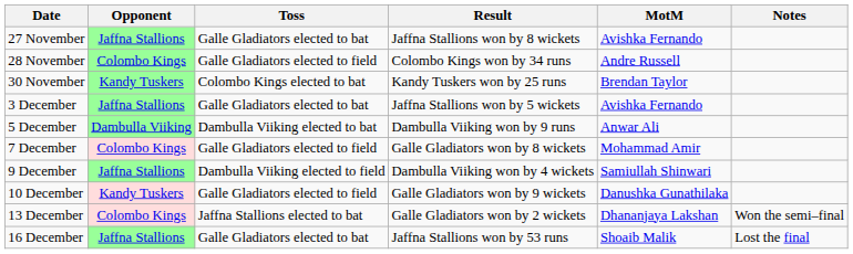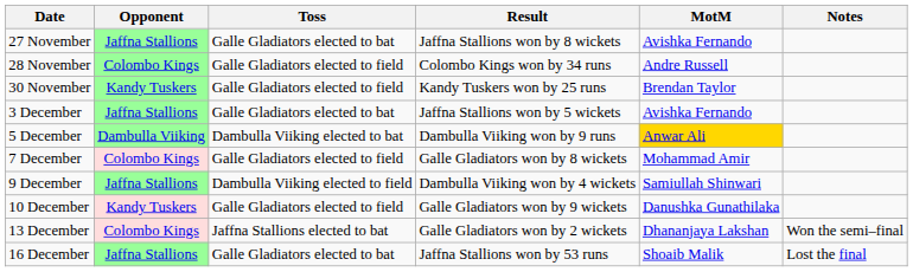 <table class="wikitable">
 <tr>
 <th>Date</th>
 <th>Opponent</th>
 <th>Toss</th>
 <th>Result</th>
 <th>MotM</th>
 <th>Notes</th>
 </tr>
 <tr>
 <td>27 November</td>
 <td style="background: #99FF99; text-align: center;"><a href='#'>Jaffna Stallions</a></td>
 <td>Galle Gladiators elected to bat</td>
 <td>Jaffna Stallions won by 8 wickets</td>
 <td><a href='#'>Avishka Fernando</a></td>
 <td></td>
 </tr>
 <tr>
 <td>28 November</td>
 <td style="background: #99FF99; text-align: center;"><a href='#'>Colombo Kings</a></td>
 <td>Galle Gladiators elected to field</td>
 <td>Colombo Kings won by 34 runs</td>
 <td><a href='#'>Andre Russell</a></td>
 <td></td>
 </tr>
 <tr>
 <td>30 November</td>
 <td style="background: #99FF99; text-align: center;"><a href='#'>Kandy Tuskers</a></td>
-<td>Colombo Kings elected to bat</td>
+<td>Galle Gladiators elected to field</td>
 <td>Kandy Tuskers won by 25 runs</td>
 <td><a href='#'>Brendan Taylor</a></td>
 <td></td>
 </tr>
 <tr>
 <td>3 December</td>
 <td style="background: #99FF99; text-align: center;"><a href='#'>Jaffna Stallions</a></td>
 <td>Galle Gladiators elected to bat</td>
 <td>Jaffna Stallions won by 5 wickets</td>
 <td><a href='#'>Avishka Fernando</a></td>
 <td></td>
 </tr>
 <tr>
 <td>5 December</td>
 <td style="background: #99FF99; text-align: center;"><a href='#'>Dambulla Viiking</a></td>
 <td>Dambulla Viiking elected to bat</td>
 <td>Dambulla Viiking won by 9 runs</td>
-<td><a href='#'>Anwar Ali</a></td>
+<td style="background: gold;"><a href='#'>Anwar Ali</a></td>
 <td></td>
 </tr>
 <tr>
 <td>7 December</td>
 <td style="background: #FDD; text-align: center;"><a href='#'>Colombo Kings</a></td>
 <td>Galle Gladiators elected to field</td>
 <td>Galle Gladiators won by 8 wickets</td>
 <td><a href='#'>Mohammad Amir</a></td>
 <td></td>
 </tr>
 <tr>
 <td>9 December</td>
 <td style="background: #99FF99; text-align: center;"><a href='#'>Jaffna Stallions</a></td>
 <td>Dambulla Viiking elected to field</td>
 <td>Dambulla Viiking won by 4 wickets</td>
 <td><a href='#'>Samiullah Shinwari</a></td>
 <td></td>
 </tr>
 <tr>
 <td>10 December</td>
 <td style="background: #FDD; text-align: center;"><a href='#'>Kandy Tuskers</a></td>
 <td>Galle Gladiators elected to field</td>
 <td>Galle Gladiators won by 9 wickets</td>
 <td><a href='#'>Danushka Gunathilaka</a></td>
 <td></td>
 </tr>
 <tr>
 <td>13 December</td>
 <td style="background: #FDD; text-align: center;"><a href='#'>Colombo Kings</a></td>
 <td>Jaffna Stallions elected to bat</td>
 <td>Galle Gladiators won by 2 wickets</td>
 <td><a href='#'>Dhananjaya Lakshan</a></td>
 <td>Won the semi–final</td>
 </tr>
 <tr>
 <td>16 December</td>
 <td style="background: #99FF99; text-align: center;"><a href='#'>Jaffna Stallions</a></td>
 <td>Galle Gladiators elected to bat</td>
 <td>Jaffna Stallions won by 53 runs</td>
 <td><a href='#'>Shoaib Malik</a></td>
 <td>Lost the <a href='#'>final</a></td>
 </tr>
 </table>
